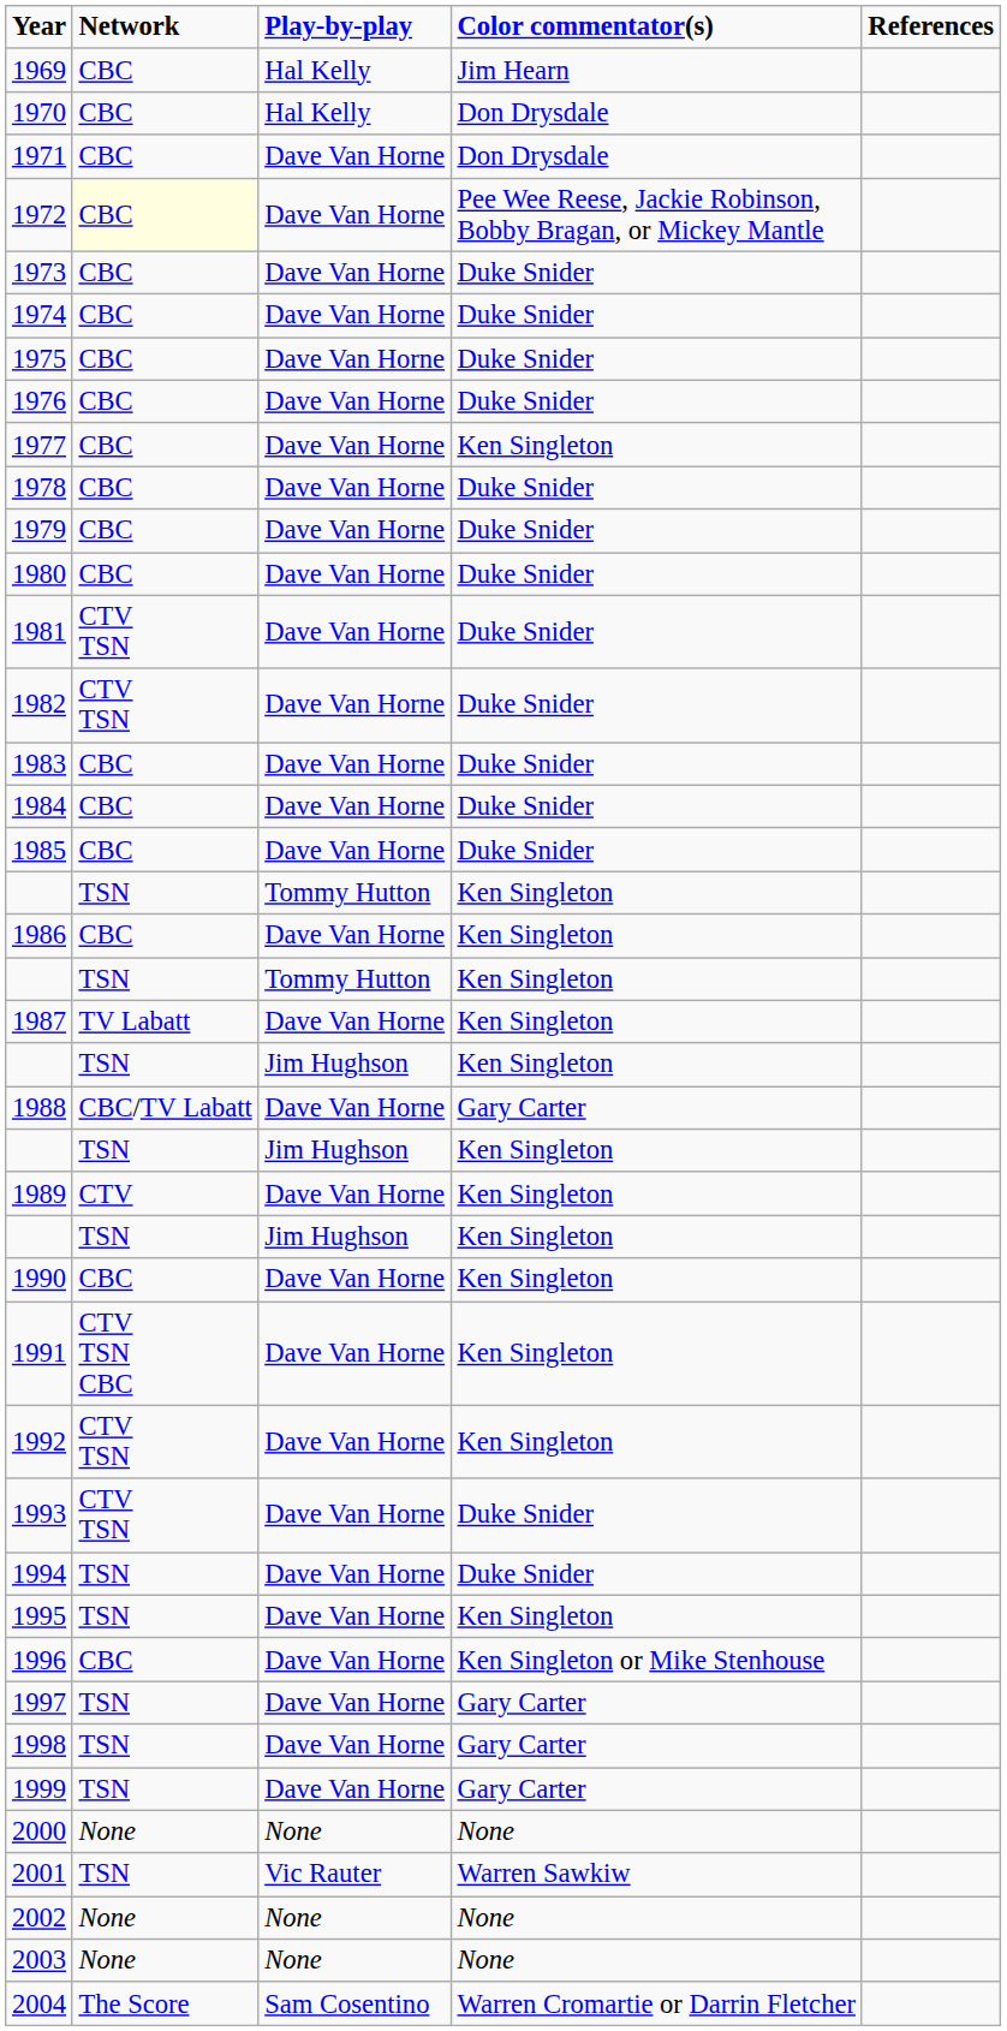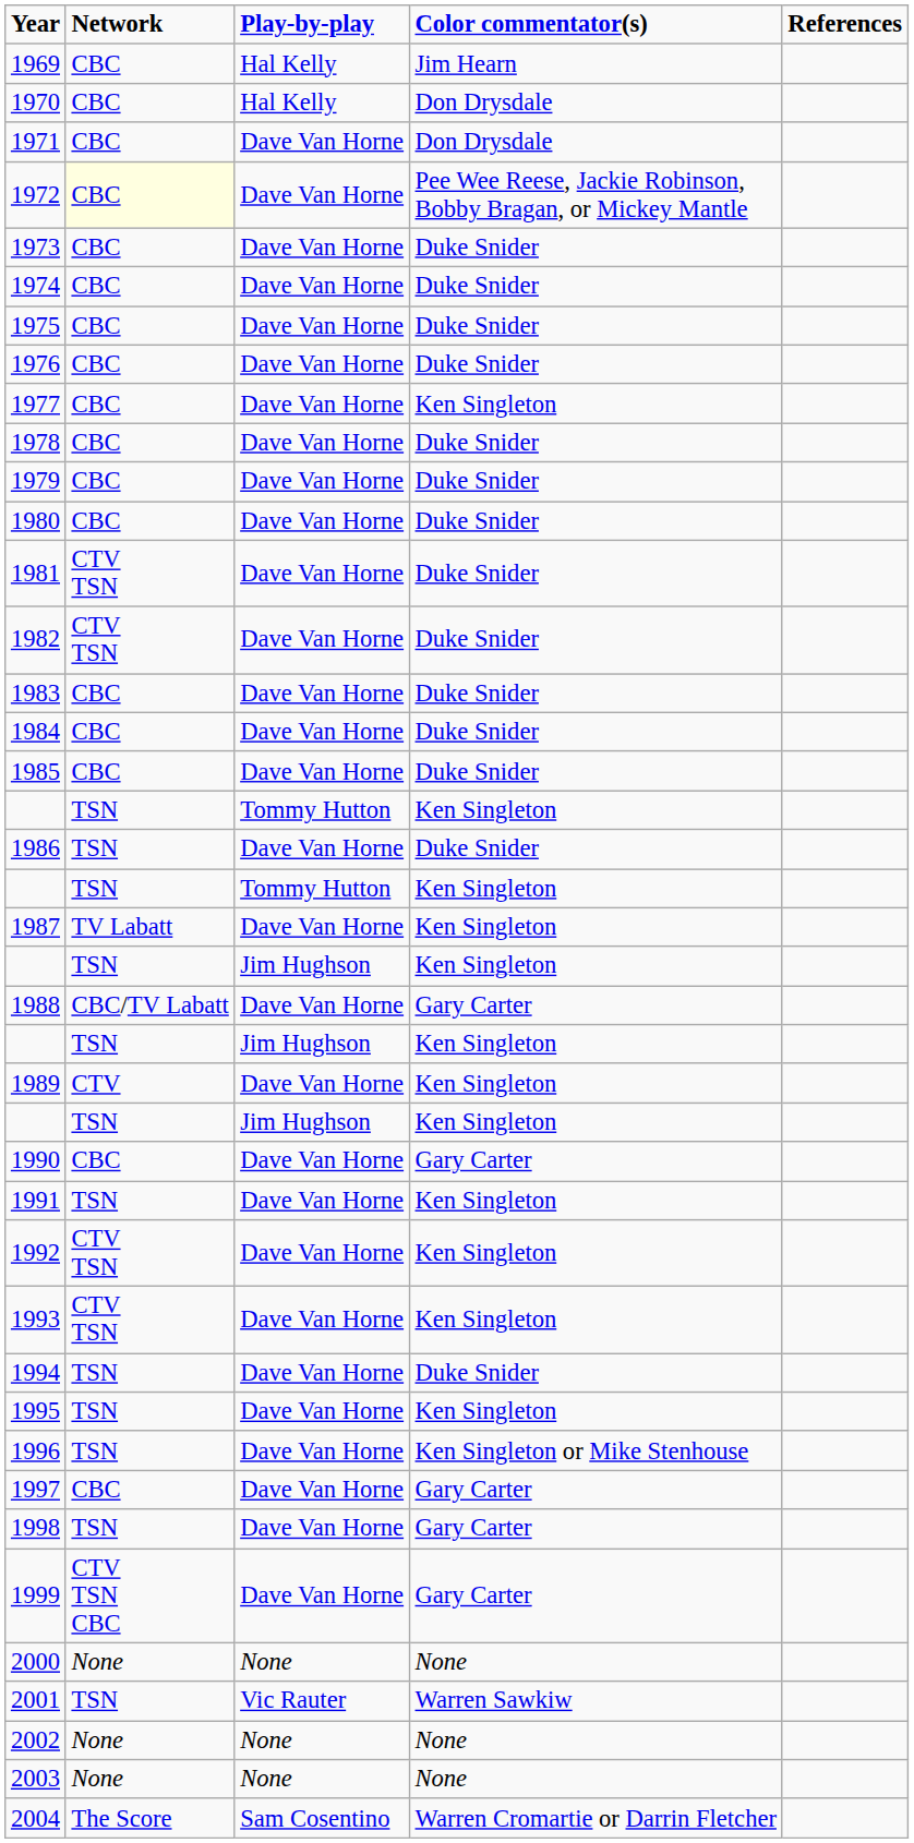 <table class="wikitable">
 <tr>
 <td><strong>Year</strong></td>
 <td><strong>Network</strong></td>
 <td><strong><a href='#'>Play-by-play</a></strong></td>
 <td><strong><a href='#'>Color commentator</a>(s)</strong></td>
 <td><strong>References</strong></td>
 </tr>
 <tr>
 <td><a href='#'>1969</a></td>
 <td><a href='#'>CBC</a></td>
 <td><a href='#'>Hal Kelly</a></td>
 <td><a href='#'>Jim Hearn</a></td>
 <td></td>
 </tr>
 <tr>
 <td><a href='#'>1970</a></td>
 <td><a href='#'>CBC</a></td>
 <td><a href='#'>Hal Kelly</a></td>
 <td><a href='#'>Don Drysdale</a></td>
 <td></td>
 </tr>
 <tr>
 <td><a href='#'>1971</a></td>
 <td><a href='#'>CBC</a></td>
 <td><a href='#'>Dave Van Horne</a></td>
 <td><a href='#'>Don Drysdale</a></td>
 <td></td>
 </tr>
 <tr>
 <td><a href='#'>1972</a></td>
 <td style="background: lightyellow;"><a href='#'>CBC</a></td>
 <td><a href='#'>Dave Van Horne</a></td>
 <td><a href='#'>Pee Wee Reese</a>, <a href='#'>Jackie Robinson</a>,<br><a href='#'>Bobby Bragan</a>, or <a href='#'>Mickey Mantle</a></td>
 <td></td>
 </tr>
 <tr>
 <td><a href='#'>1973</a></td>
 <td><a href='#'>CBC</a></td>
 <td><a href='#'>Dave Van Horne</a></td>
 <td><a href='#'>Duke Snider</a></td>
 <td></td>
 </tr>
 <tr>
 <td><a href='#'>1974</a></td>
 <td><a href='#'>CBC</a></td>
 <td><a href='#'>Dave Van Horne</a></td>
 <td><a href='#'>Duke Snider</a></td>
 <td></td>
 </tr>
 <tr>
 <td><a href='#'>1975</a></td>
 <td><a href='#'>CBC</a></td>
 <td><a href='#'>Dave Van Horne</a></td>
 <td><a href='#'>Duke Snider</a></td>
 <td></td>
 </tr>
 <tr>
 <td><a href='#'>1976</a></td>
 <td><a href='#'>CBC</a></td>
 <td><a href='#'>Dave Van Horne</a></td>
 <td><a href='#'>Duke Snider</a></td>
 <td></td>
 </tr>
 <tr>
 <td><a href='#'>1977</a></td>
 <td><a href='#'>CBC</a></td>
 <td><a href='#'>Dave Van Horne</a></td>
 <td><a href='#'>Ken Singleton</a></td>
 <td></td>
 </tr>
 <tr>
 <td><a href='#'>1978</a></td>
 <td><a href='#'>CBC</a></td>
 <td><a href='#'>Dave Van Horne</a></td>
 <td><a href='#'>Duke Snider</a></td>
 <td></td>
 </tr>
 <tr>
 <td><a href='#'>1979</a></td>
 <td><a href='#'>CBC</a></td>
 <td><a href='#'>Dave Van Horne</a></td>
 <td><a href='#'>Duke Snider</a></td>
 <td></td>
 </tr>
 <tr>
 <td><a href='#'>1980</a></td>
 <td><a href='#'>CBC</a></td>
 <td><a href='#'>Dave Van Horne</a></td>
 <td><a href='#'>Duke Snider</a></td>
 <td></td>
 </tr>
 <tr>
 <td><a href='#'>1981</a></td>
 <td><a href='#'>CTV</a><br><a href='#'>TSN</a></td>
 <td><a href='#'>Dave Van Horne</a></td>
 <td><a href='#'>Duke Snider</a></td>
 <td></td>
 </tr>
 <tr>
 <td><a href='#'>1982</a></td>
 <td><a href='#'>CTV</a><br><a href='#'>TSN</a></td>
 <td><a href='#'>Dave Van Horne</a></td>
 <td><a href='#'>Duke Snider</a></td>
 <td></td>
 </tr>
 <tr>
 <td><a href='#'>1983</a></td>
 <td><a href='#'>CBC</a></td>
 <td><a href='#'>Dave Van Horne</a></td>
 <td><a href='#'>Duke Snider</a></td>
 <td></td>
 </tr>
 <tr>
 <td><a href='#'>1984</a></td>
 <td><a href='#'>CBC</a></td>
 <td><a href='#'>Dave Van Horne</a></td>
 <td><a href='#'>Duke Snider</a></td>
 <td></td>
 </tr>
 <tr>
 <td><a href='#'>1985</a></td>
 <td><a href='#'>CBC</a></td>
 <td><a href='#'>Dave Van Horne</a></td>
 <td><a href='#'>Duke Snider</a></td>
 <td></td>
 </tr>
 <tr>
 <td></td>
 <td><a href='#'>TSN</a></td>
 <td><a href='#'>Tommy Hutton</a></td>
 <td><a href='#'>Ken Singleton</a></td>
 <td></td>
 </tr>
 <tr>
 <td><a href='#'>1986</a></td>
-<td><a href='#'>CBC</a></td>
+<td><a href='#'>TSN</a></td>
 <td><a href='#'>Dave Van Horne</a></td>
-<td><a href='#'>Ken Singleton</a></td>
+<td><a href='#'>Duke Snider</a></td>
 <td></td>
 </tr>
 <tr>
 <td></td>
 <td><a href='#'>TSN</a></td>
 <td><a href='#'>Tommy Hutton</a></td>
 <td><a href='#'>Ken Singleton</a></td>
 <td></td>
 </tr>
 <tr>
 <td><a href='#'>1987</a></td>
 <td><a href='#'>TV Labatt</a></td>
 <td><a href='#'>Dave Van Horne</a></td>
 <td><a href='#'>Ken Singleton</a></td>
 <td></td>
 </tr>
 <tr>
 <td></td>
 <td><a href='#'>TSN</a></td>
 <td><a href='#'>Jim Hughson</a></td>
 <td><a href='#'>Ken Singleton</a></td>
 <td></td>
 </tr>
 <tr>
 <td><a href='#'>1988</a></td>
 <td><a href='#'>CBC</a>/<a href='#'>TV Labatt</a></td>
 <td><a href='#'>Dave Van Horne</a></td>
 <td><a href='#'>Gary Carter</a></td>
 <td></td>
 </tr>
 <tr>
 <td></td>
 <td><a href='#'>TSN</a></td>
 <td><a href='#'>Jim Hughson</a></td>
 <td><a href='#'>Ken Singleton</a></td>
 <td></td>
 </tr>
 <tr>
 <td><a href='#'>1989</a></td>
 <td><a href='#'>CTV</a></td>
 <td><a href='#'>Dave Van Horne</a></td>
 <td><a href='#'>Ken Singleton</a></td>
 <td></td>
 </tr>
 <tr>
 <td></td>
 <td><a href='#'>TSN</a></td>
 <td><a href='#'>Jim Hughson</a></td>
 <td><a href='#'>Ken Singleton</a></td>
 <td></td>
 </tr>
 <tr>
 <td><a href='#'>1990</a></td>
 <td><a href='#'>CBC</a></td>
 <td><a href='#'>Dave Van Horne</a></td>
-<td><a href='#'>Ken Singleton</a></td>
+<td><a href='#'>Gary Carter</a></td>
 <td></td>
 </tr>
 <tr>
 <td><a href='#'>1991</a></td>
-<td><a href='#'>CTV</a><br><a href='#'>TSN</a><br><a href='#'>CBC</a></td>
+<td><a href='#'>TSN</a></td>
 <td><a href='#'>Dave Van Horne</a></td>
 <td><a href='#'>Ken Singleton</a></td>
 <td></td>
 </tr>
 <tr>
 <td><a href='#'>1992</a></td>
 <td><a href='#'>CTV</a><br><a href='#'>TSN</a></td>
 <td><a href='#'>Dave Van Horne</a></td>
 <td><a href='#'>Ken Singleton</a></td>
 <td></td>
 </tr>
 <tr>
 <td><a href='#'>1993</a></td>
 <td><a href='#'>CTV</a><br><a href='#'>TSN</a></td>
 <td><a href='#'>Dave Van Horne</a></td>
-<td><a href='#'>Duke Snider</a></td>
+<td><a href='#'>Ken Singleton</a></td>
 <td></td>
 </tr>
 <tr>
 <td><a href='#'>1994</a></td>
 <td><a href='#'>TSN</a></td>
 <td><a href='#'>Dave Van Horne</a></td>
 <td><a href='#'>Duke Snider</a></td>
 <td></td>
 </tr>
 <tr>
 <td><a href='#'>1995</a></td>
 <td><a href='#'>TSN</a></td>
 <td><a href='#'>Dave Van Horne</a></td>
 <td><a href='#'>Ken Singleton</a></td>
 <td></td>
 </tr>
 <tr>
 <td><a href='#'>1996</a></td>
-<td><a href='#'>CBC</a></td>
+<td><a href='#'>TSN</a></td>
 <td><a href='#'>Dave Van Horne</a></td>
 <td><a href='#'>Ken Singleton</a> or <a href='#'>Mike Stenhouse</a> </td>
 <td></td>
 </tr>
 <tr>
 <td><a href='#'>1997</a></td>
-<td><a href='#'>TSN</a></td>
+<td><a href='#'>CBC</a></td>
 <td><a href='#'>Dave Van Horne</a></td>
 <td><a href='#'>Gary Carter</a></td>
 <td></td>
 </tr>
 <tr>
 <td><a href='#'>1998</a></td>
 <td><a href='#'>TSN</a></td>
 <td><a href='#'>Dave Van Horne</a></td>
 <td><a href='#'>Gary Carter</a></td>
 <td></td>
 </tr>
 <tr>
 <td><a href='#'>1999</a></td>
-<td><a href='#'>TSN</a></td>
+<td><a href='#'>CTV</a><br><a href='#'>TSN</a><br><a href='#'>CBC</a></td>
 <td><a href='#'>Dave Van Horne</a></td>
 <td><a href='#'>Gary Carter</a></td>
 <td></td>
 </tr>
 <tr>
 <td><a href='#'>2000</a></td>
 <td><em>None</em></td>
 <td><em>None</em></td>
 <td><em>None</em></td>
 <td></td>
 </tr>
 <tr>
 <td><a href='#'>2001</a></td>
 <td><a href='#'>TSN</a></td>
 <td><a href='#'>Vic Rauter</a></td>
 <td><a href='#'>Warren Sawkiw</a></td>
 <td></td>
 </tr>
 <tr>
 <td><a href='#'>2002</a></td>
 <td><em>None</em></td>
 <td><em>None</em></td>
 <td><em>None</em></td>
 <td></td>
 </tr>
 <tr>
 <td><a href='#'>2003</a></td>
 <td><em>None</em></td>
 <td><em>None</em></td>
 <td><em>None</em></td>
 <td></td>
 </tr>
 <tr>
 <td><a href='#'>2004</a></td>
 <td><a href='#'>The Score</a></td>
 <td><a href='#'>Sam Cosentino</a></td>
 <td><a href='#'>Warren Cromartie</a> or <a href='#'>Darrin Fletcher</a></td>
 <td></td>
 </tr>
 </table>
